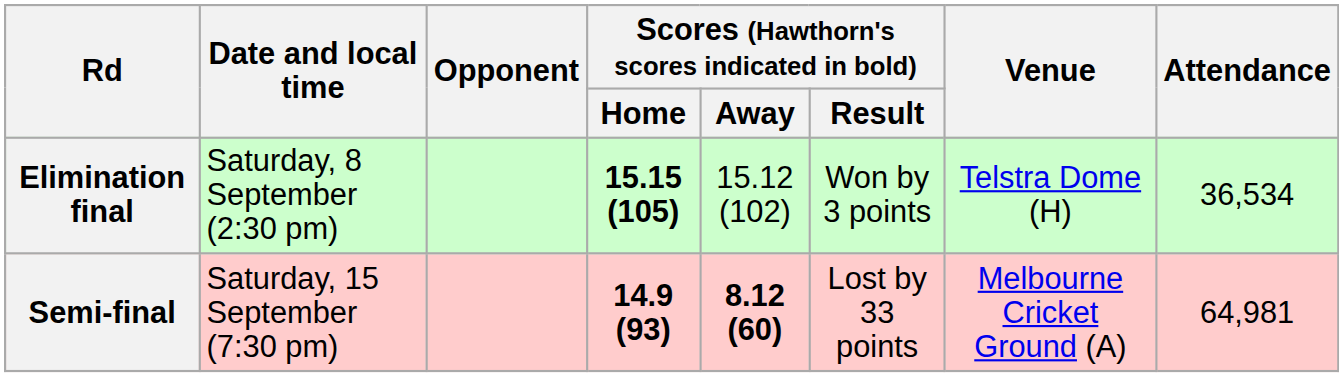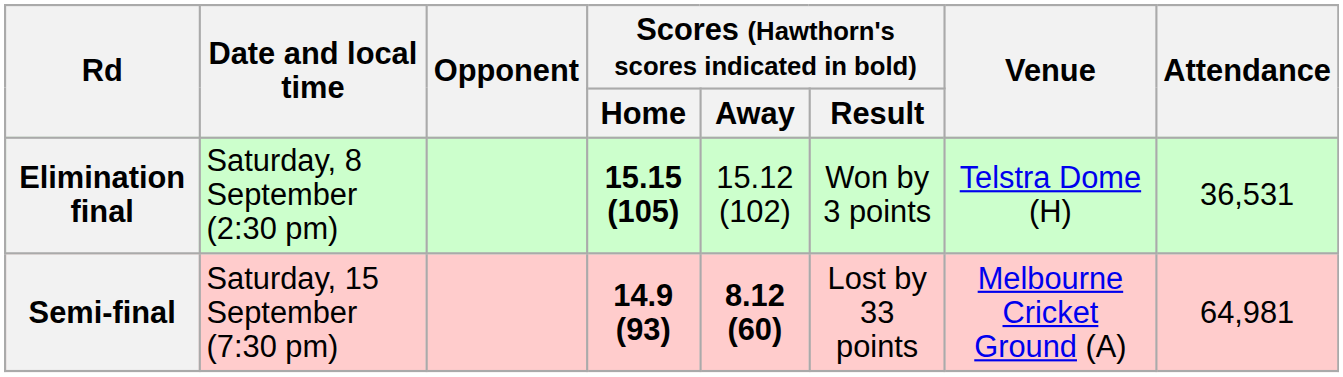 <table class="wikitable" style="font-size:90%; text-align:center; width: 100%; margin-left: auto; margin-right: auto">
 <tr>
 <th rowspan="2">Rd</th>
 <th rowspan="2">Date and local time</th>
 <th rowspan="2">Opponent</th>
 <th colspan="3">Scores <small>(Hawthorn's scores indicated in bold)</small></th>
 <th rowspan="2">Venue</th>
 <th rowspan="2">Attendance</th>
 </tr>
 <tr>
 <th>Home</th>
 <th>Away</th>
 <th>Result</th>
 </tr>
 <tr style="background:#cfc">
 <th>Elimination final</th>
 <td align=left>Saturday, 8 September (2:30 pm)</td>
 <td align=left></td>
 <td><strong>15.15 (105)</strong></td>
 <td>15.12 (102)</td>
 <td>Won by 3 points</td>
 <td><a href='#'>Telstra Dome</a> (H)</td>
-<td>36,534</td>
+<td>36,531</td>
 </tr>
 <tr style="background:#fcc">
 <th>Semi-final</th>
 <td align=left>Saturday, 15 September (7:30 pm)</td>
 <td align=left></td>
 <td><strong>14.9 (93)</strong></td>
 <td><strong>8.12 (60)</strong></td>
 <td>Lost by 33 points</td>
 <td><a href='#'>Melbourne Cricket Ground</a> (A)</td>
 <td>64,981</td>
 </tr>
 </table>
